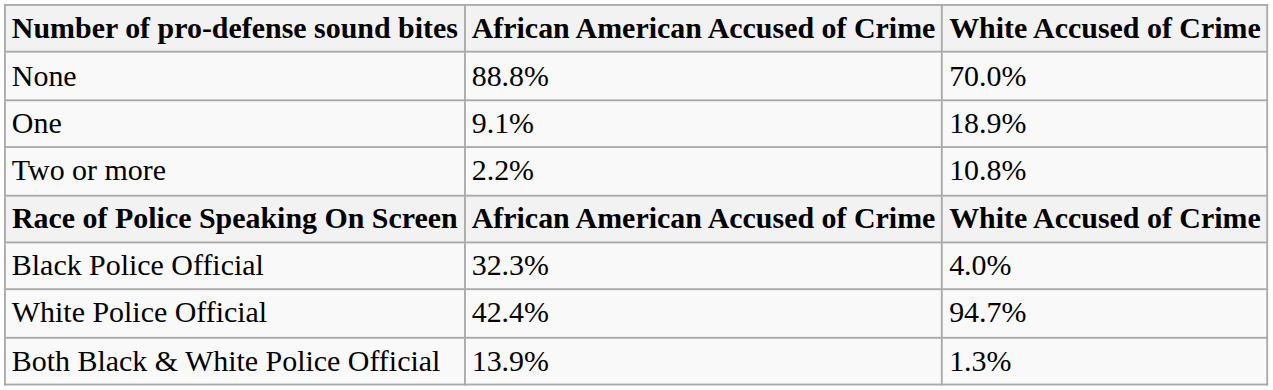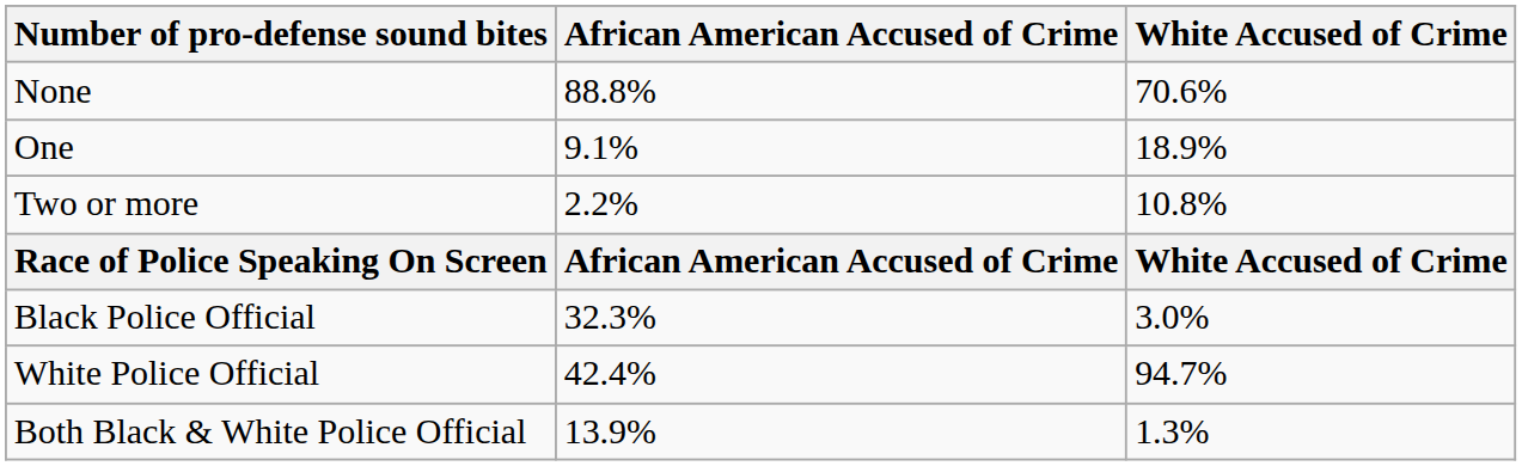 <table class="wikitable">
 <tr>
 <th>Number of pro-defense sound bites</th>
 <th>African American Accused of Crime</th>
 <th>White Accused of Crime</th>
 </tr>
 <tr>
 <td>None</td>
 <td>88.8%</td>
-<td>70.0%</td>
+<td>70.6%</td>
 </tr>
 <tr>
 <td>One</td>
 <td>9.1%</td>
 <td>18.9%</td>
 </tr>
 <tr>
 <td>Two or more</td>
 <td>2.2%</td>
 <td>10.8%</td>
 </tr>
 <tr>
 <th>Race of Police Speaking On Screen</th>
 <th>African American Accused of Crime</th>
 <th>White Accused of Crime</th>
 </tr>
 <tr>
 <td>Black Police Official</td>
 <td>32.3%</td>
-<td>4.0%</td>
+<td>3.0%</td>
 </tr>
 <tr>
 <td>White Police Official</td>
 <td>42.4%</td>
 <td>94.7%</td>
 </tr>
 <tr>
 <td>Both Black & White Police Official</td>
 <td>13.9%</td>
 <td>1.3%</td>
 </tr>
 </table>
